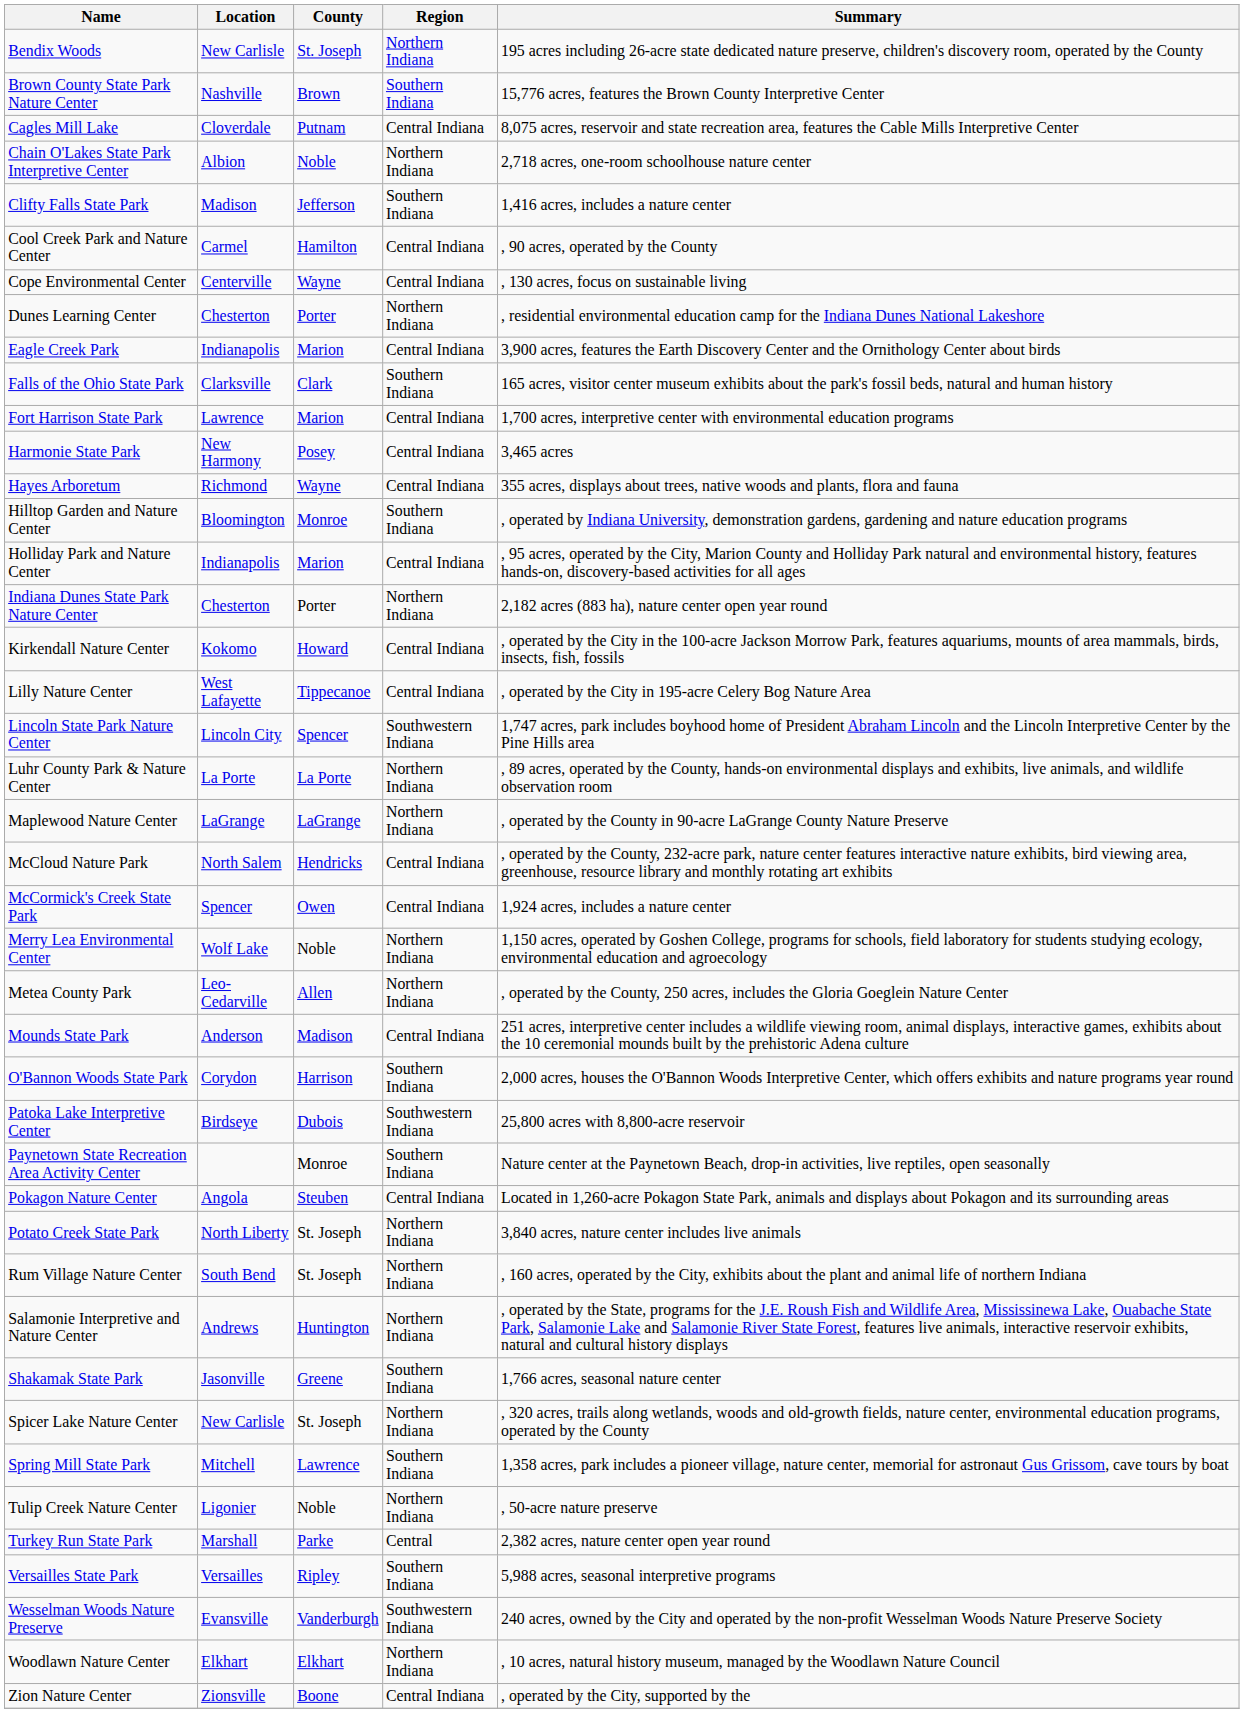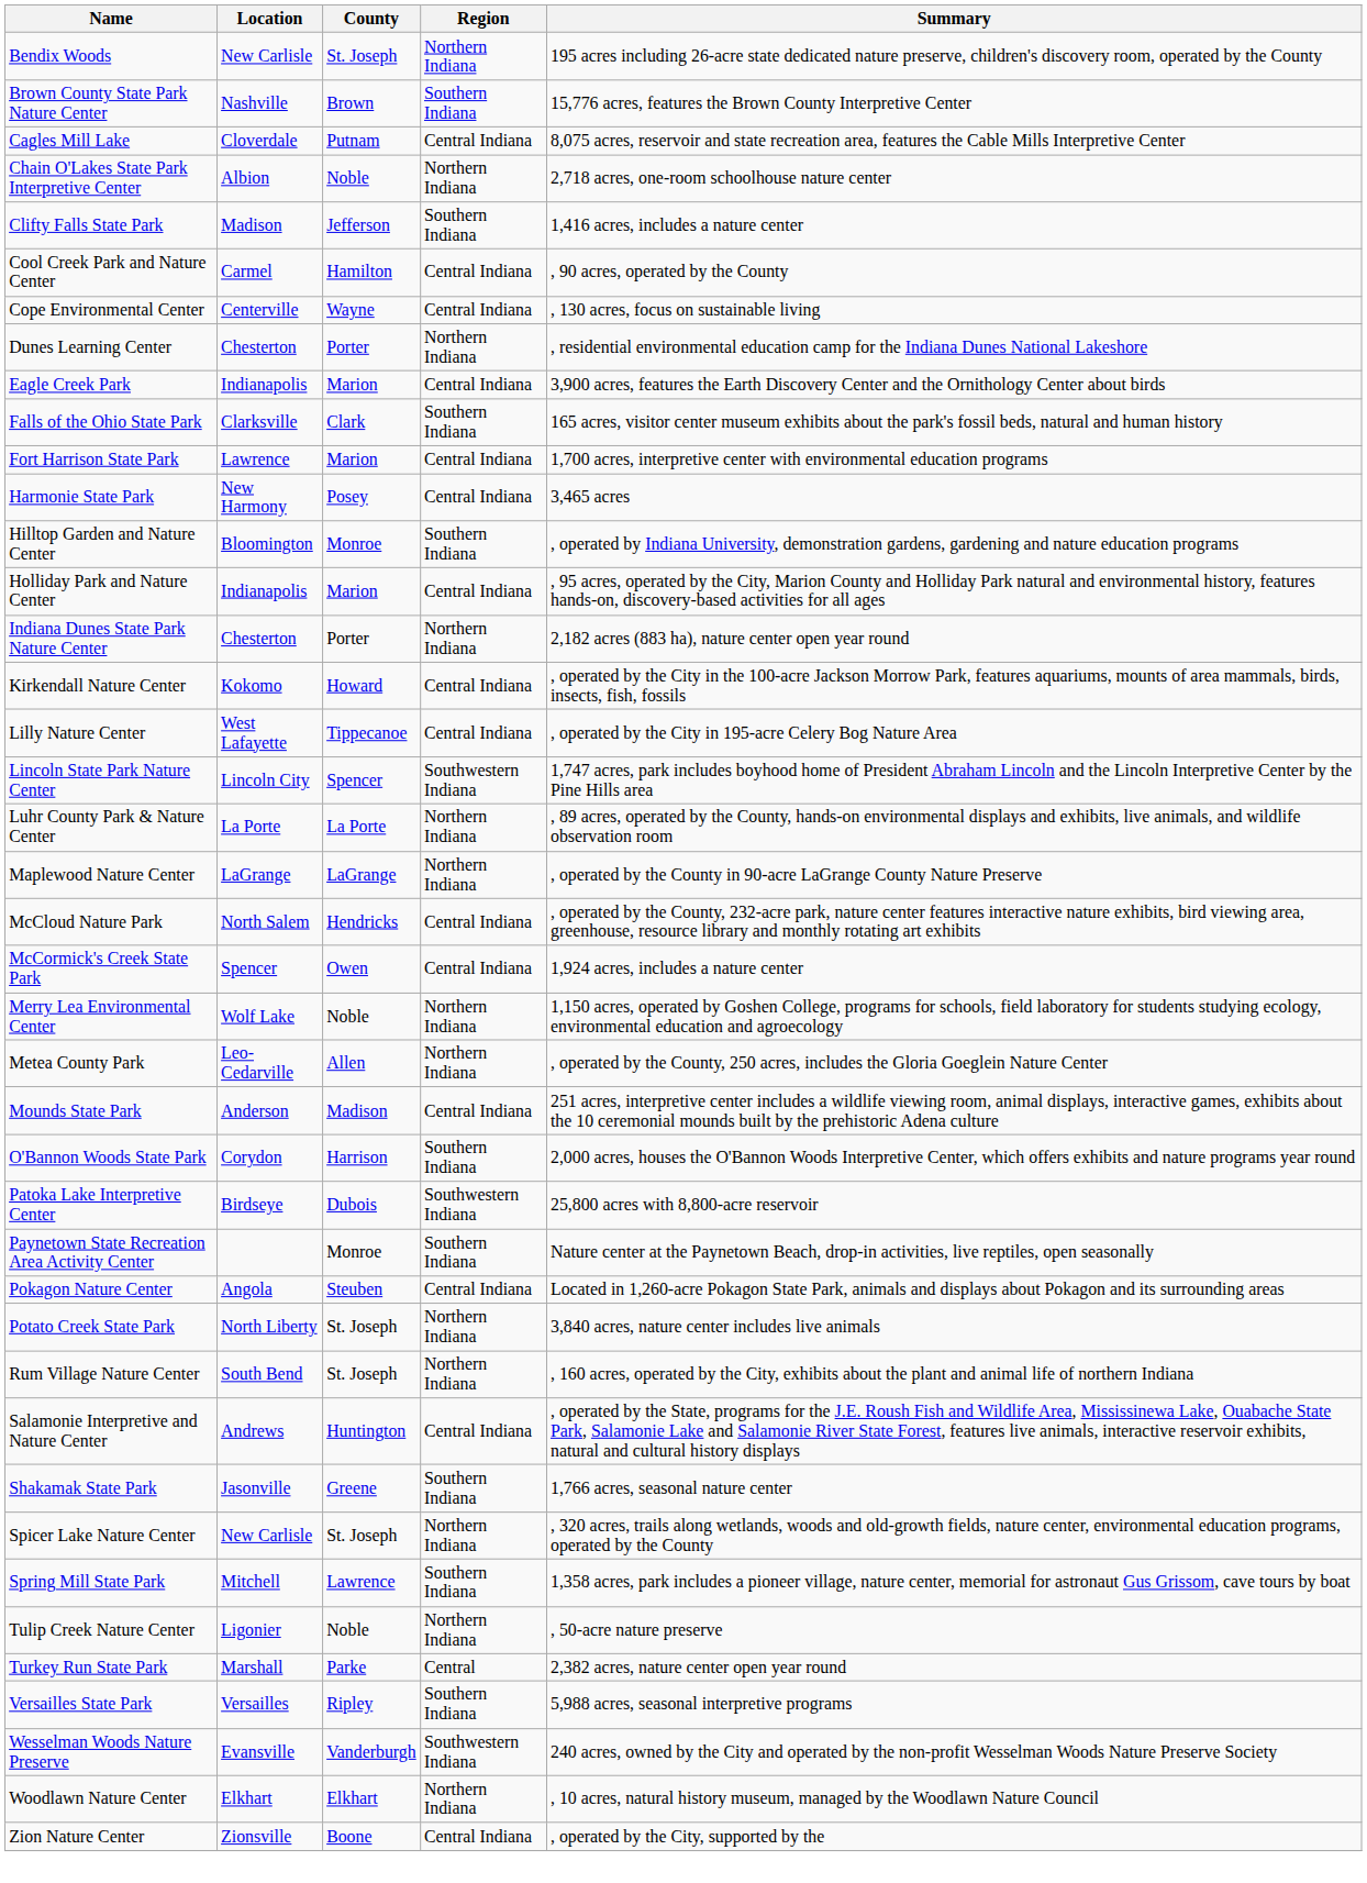 <table class="wikitable sortable">
 <tr>
 <th>Name</th>
 <th>Location</th>
 <th>County</th>
 <th>Region</th>
 <th>Summary</th>
 </tr>
 <tr>
 <td><a href='#'>Bendix Woods</a></td>
 <td><a href='#'>New Carlisle</a></td>
 <td><a href='#'>St. Joseph</a></td>
 <td><a href='#'>Northern Indiana</a></td>
 <td>195 acres including 26-acre state dedicated nature preserve, children's discovery room, operated by the County</td>
 </tr>
 <tr>
 <td><a href='#'>Brown County State Park Nature Center</a></td>
 <td><a href='#'>Nashville</a></td>
 <td><a href='#'>Brown</a></td>
 <td><a href='#'>Southern Indiana</a></td>
 <td>15,776 acres, features the Brown County Interpretive Center</td>
 </tr>
 <tr>
 <td><a href='#'>Cagles Mill Lake</a></td>
 <td><a href='#'>Cloverdale</a></td>
 <td><a href='#'>Putnam</a></td>
 <td>Central Indiana</td>
 <td>8,075 acres, reservoir and state recreation area, features the Cable Mills Interpretive Center</td>
 </tr>
 <tr>
 <td><a href='#'>Chain O'Lakes State Park Interpretive Center</a></td>
 <td><a href='#'>Albion</a></td>
 <td><a href='#'>Noble</a></td>
 <td>Northern Indiana</td>
 <td>2,718 acres, one-room schoolhouse nature center</td>
 </tr>
 <tr>
 <td><a href='#'>Clifty Falls State Park</a></td>
 <td><a href='#'>Madison</a></td>
 <td><a href='#'>Jefferson</a></td>
 <td>Southern Indiana</td>
 <td>1,416 acres, includes a nature center</td>
 </tr>
 <tr>
 <td>Cool Creek Park and Nature Center</td>
 <td><a href='#'>Carmel</a></td>
 <td><a href='#'>Hamilton</a></td>
 <td>Central Indiana</td>
 <td>, 90 acres, operated by the County</td>
 </tr>
 <tr>
 <td>Cope Environmental Center</td>
 <td><a href='#'>Centerville</a></td>
 <td><a href='#'>Wayne</a></td>
 <td>Central Indiana</td>
 <td>, 130 acres, focus on sustainable living</td>
 </tr>
 <tr>
 <td>Dunes Learning Center</td>
 <td><a href='#'>Chesterton</a></td>
 <td><a href='#'>Porter</a></td>
 <td>Northern Indiana</td>
 <td>, residential environmental education camp for the <a href='#'>Indiana Dunes National Lakeshore</a></td>
 </tr>
 <tr>
 <td><a href='#'>Eagle Creek Park</a></td>
 <td><a href='#'>Indianapolis</a></td>
 <td><a href='#'>Marion</a></td>
 <td>Central Indiana</td>
 <td>3,900 acres, features the Earth Discovery Center and the Ornithology Center about birds</td>
 </tr>
 <tr>
 <td><a href='#'>Falls of the Ohio State Park</a></td>
 <td><a href='#'>Clarksville</a></td>
 <td><a href='#'>Clark</a></td>
 <td>Southern Indiana</td>
 <td>165 acres, visitor center museum exhibits about the park's fossil beds, natural and human history</td>
 </tr>
 <tr>
 <td><a href='#'>Fort Harrison State Park</a></td>
 <td><a href='#'>Lawrence</a></td>
 <td><a href='#'>Marion</a></td>
 <td>Central Indiana</td>
 <td>1,700 acres, interpretive center with environmental education programs</td>
 </tr>
 <tr>
 <td><a href='#'>Harmonie State Park</a></td>
 <td><a href='#'>New Harmony</a></td>
 <td><a href='#'>Posey</a></td>
 <td>Central Indiana</td>
 <td>3,465 acres</td>
-</tr>
-<tr>
-<td><a href='#'>Hayes Arboretum</a></td>
-<td><a href='#'>Richmond</a></td>
-<td><a href='#'>Wayne</a></td>
-<td>Central Indiana</td>
-<td>355 acres, displays about trees, native woods and plants, flora and fauna</td>
 </tr>
 <tr>
 <td>Hilltop Garden and Nature Center</td>
 <td><a href='#'>Bloomington</a></td>
 <td><a href='#'>Monroe</a></td>
 <td>Southern Indiana</td>
 <td>, operated by <a href='#'>Indiana University</a>, demonstration gardens, gardening and nature education programs</td>
 </tr>
 <tr>
 <td>Holliday Park and Nature Center</td>
 <td><a href='#'>Indianapolis</a></td>
 <td><a href='#'>Marion</a></td>
 <td>Central Indiana</td>
 <td>, 95 acres, operated by the City, Marion County and Holliday Park natural and environmental history, features hands-on, discovery-based activities for all ages</td>
 </tr>
 <tr>
 <td><a href='#'>Indiana Dunes State Park Nature Center</a></td>
 <td><a href='#'>Chesterton</a></td>
 <td>Porter</td>
 <td>Northern Indiana</td>
 <td>2,182 acres (883 ha), nature center open year round</td>
 </tr>
 <tr>
 <td>Kirkendall Nature Center</td>
 <td><a href='#'>Kokomo</a></td>
 <td><a href='#'>Howard</a></td>
 <td>Central Indiana</td>
 <td>, operated by the City in the 100-acre Jackson Morrow Park, features aquariums, mounts of area mammals, birds, insects, fish, fossils</td>
 </tr>
 <tr>
 <td>Lilly Nature Center</td>
 <td><a href='#'>West Lafayette</a></td>
 <td><a href='#'>Tippecanoe</a></td>
 <td>Central Indiana</td>
 <td>, operated by the City in 195-acre Celery Bog Nature Area</td>
 </tr>
 <tr>
 <td><a href='#'>Lincoln State Park Nature Center</a></td>
 <td><a href='#'>Lincoln City</a></td>
 <td><a href='#'>Spencer</a></td>
 <td>Southwestern Indiana</td>
 <td>1,747 acres, park includes boyhood home of President <a href='#'>Abraham Lincoln</a> and the Lincoln Interpretive Center by the Pine Hills area</td>
 </tr>
 <tr>
 <td>Luhr County Park & Nature Center</td>
 <td><a href='#'>La Porte</a></td>
 <td><a href='#'>La Porte</a></td>
 <td>Northern Indiana</td>
 <td>, 89 acres, operated by the County, hands-on environmental displays and exhibits, live animals, and wildlife observation room</td>
 </tr>
 <tr>
 <td>Maplewood Nature Center</td>
 <td><a href='#'>LaGrange</a></td>
 <td><a href='#'>LaGrange</a></td>
 <td>Northern Indiana</td>
 <td>, operated by the County in 90-acre LaGrange County Nature Preserve</td>
 </tr>
 <tr>
 <td>McCloud Nature Park</td>
 <td><a href='#'>North Salem</a></td>
 <td><a href='#'>Hendricks</a></td>
 <td>Central Indiana</td>
 <td>, operated by the County, 232-acre park, nature center features interactive nature exhibits, bird viewing area, greenhouse, resource library and monthly rotating art exhibits</td>
 </tr>
 <tr>
 <td><a href='#'>McCormick's Creek State Park</a></td>
 <td><a href='#'>Spencer</a></td>
 <td><a href='#'>Owen</a></td>
 <td>Central Indiana</td>
 <td>1,924 acres, includes a nature center</td>
 </tr>
 <tr>
 <td><a href='#'>Merry Lea Environmental Center</a></td>
 <td><a href='#'>Wolf Lake</a></td>
 <td>Noble</td>
 <td>Northern Indiana</td>
 <td>1,150 acres, operated by Goshen College, programs for schools, field laboratory for students studying ecology, environmental education and agroecology</td>
 </tr>
 <tr>
 <td>Metea County Park</td>
 <td><a href='#'>Leo-Cedarville</a></td>
 <td><a href='#'>Allen</a></td>
 <td>Northern Indiana</td>
 <td>, operated by the County, 250 acres, includes the Gloria Goeglein Nature Center</td>
 </tr>
 <tr>
 <td><a href='#'>Mounds State Park</a></td>
 <td><a href='#'>Anderson</a></td>
 <td><a href='#'>Madison</a></td>
 <td>Central Indiana</td>
 <td>251 acres, interpretive center includes a wildlife viewing room, animal displays, interactive games, exhibits about the 10 ceremonial mounds built by the prehistoric Adena culture</td>
 </tr>
 <tr>
 <td><a href='#'>O'Bannon Woods State Park</a></td>
 <td><a href='#'>Corydon</a></td>
 <td><a href='#'>Harrison</a></td>
 <td>Southern Indiana</td>
 <td>2,000 acres, houses the O'Bannon Woods Interpretive Center, which offers exhibits and nature programs year round</td>
 </tr>
 <tr>
 <td><a href='#'>Patoka Lake Interpretive Center</a></td>
 <td><a href='#'>Birdseye</a></td>
 <td><a href='#'>Dubois</a></td>
 <td>Southwestern Indiana</td>
 <td>25,800 acres with 8,800-acre reservoir</td>
 </tr>
 <tr>
 <td><a href='#'>Paynetown State Recreation Area Activity Center</a></td>
 <td></td>
 <td>Monroe</td>
 <td>Southern Indiana</td>
 <td>Nature center at the Paynetown Beach, drop-in activities, live reptiles, open seasonally</td>
 </tr>
 <tr>
 <td><a href='#'>Pokagon Nature Center</a></td>
 <td><a href='#'>Angola</a></td>
 <td><a href='#'>Steuben</a></td>
 <td>Central Indiana</td>
 <td>Located in 1,260-acre Pokagon State Park, animals and displays about Pokagon and its surrounding areas</td>
 </tr>
 <tr>
 <td><a href='#'>Potato Creek State Park</a></td>
 <td><a href='#'>North Liberty</a></td>
 <td>St. Joseph</td>
 <td>Northern Indiana</td>
 <td>3,840 acres, nature center includes live animals</td>
 </tr>
 <tr>
 <td>Rum Village Nature Center</td>
 <td><a href='#'>South Bend</a></td>
 <td>St. Joseph</td>
 <td>Northern Indiana</td>
 <td>, 160 acres, operated by the City, exhibits about the plant and animal life of northern Indiana</td>
 </tr>
 <tr>
 <td>Salamonie Interpretive and Nature Center</td>
 <td><a href='#'>Andrews</a></td>
 <td><a href='#'>Huntington</a></td>
-<td>Northern Indiana</td>
+<td>Central Indiana</td>
 <td>, operated by the State, programs for the <a href='#'>J.E. Roush Fish and Wildlife Area</a>, <a href='#'>Mississinewa Lake</a>, <a href='#'>Ouabache State Park</a>, <a href='#'>Salamonie Lake</a> and <a href='#'>Salamonie River State Forest</a>, features live animals, interactive reservoir  exhibits, natural and cultural history displays</td>
 </tr>
 <tr>
 <td><a href='#'>Shakamak State Park</a></td>
 <td><a href='#'>Jasonville</a></td>
 <td><a href='#'>Greene</a></td>
 <td>Southern Indiana</td>
 <td>1,766 acres, seasonal nature center</td>
 </tr>
 <tr>
 <td>Spicer Lake Nature Center</td>
 <td><a href='#'>New Carlisle</a></td>
 <td>St. Joseph</td>
 <td>Northern Indiana</td>
 <td>, 320 acres, trails along wetlands, woods and old-growth fields, nature center, environmental education programs, operated by the County</td>
 </tr>
 <tr>
 <td><a href='#'>Spring Mill State Park</a></td>
 <td><a href='#'>Mitchell</a></td>
 <td><a href='#'>Lawrence</a></td>
 <td>Southern Indiana</td>
 <td>1,358 acres, park includes a pioneer village, nature center, memorial for astronaut <a href='#'>Gus Grissom</a>, cave tours by boat</td>
 </tr>
 <tr>
 <td>Tulip Creek Nature Center</td>
 <td><a href='#'>Ligonier</a></td>
 <td>Noble</td>
 <td>Northern Indiana</td>
 <td>, 50-acre nature preserve</td>
 </tr>
 <tr>
 <td><a href='#'>Turkey Run State Park</a></td>
 <td><a href='#'>Marshall</a></td>
 <td><a href='#'>Parke</a></td>
 <td>Central</td>
 <td>2,382 acres, nature center open year round</td>
 </tr>
 <tr>
 <td><a href='#'>Versailles State Park</a></td>
 <td><a href='#'>Versailles</a></td>
 <td><a href='#'>Ripley</a></td>
 <td>Southern Indiana</td>
 <td>5,988 acres, seasonal interpretive programs</td>
 </tr>
 <tr>
 <td><a href='#'>Wesselman Woods Nature Preserve</a></td>
 <td><a href='#'>Evansville</a></td>
 <td><a href='#'>Vanderburgh</a></td>
 <td>Southwestern Indiana</td>
 <td>240 acres, owned by the City and operated by the non-profit Wesselman Woods Nature Preserve Society</td>
 </tr>
 <tr>
 <td>Woodlawn Nature Center</td>
 <td><a href='#'>Elkhart</a></td>
 <td><a href='#'>Elkhart</a></td>
 <td>Northern Indiana</td>
 <td>, 10 acres, natural history museum, managed by the Woodlawn Nature Council</td>
 </tr>
 <tr>
 <td>Zion Nature Center</td>
 <td><a href='#'>Zionsville</a></td>
 <td><a href='#'>Boone</a></td>
 <td>Central Indiana</td>
 <td>, operated by the City, supported by the </td>
 </tr>
 <tr>
 </tr>
 </table>
